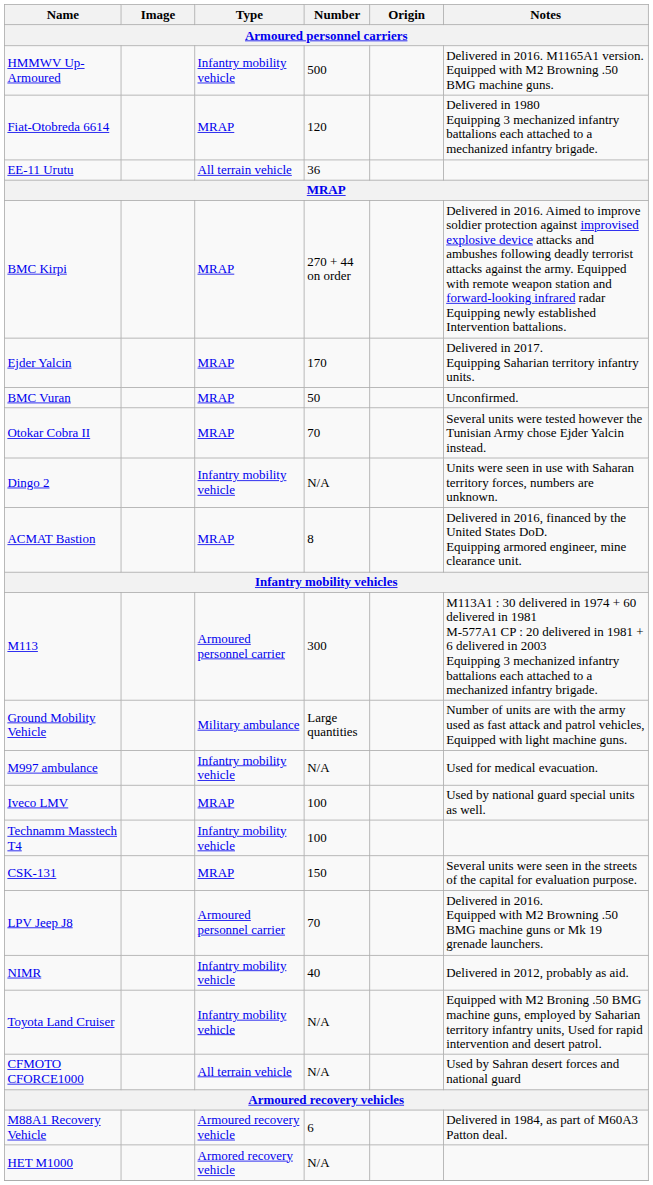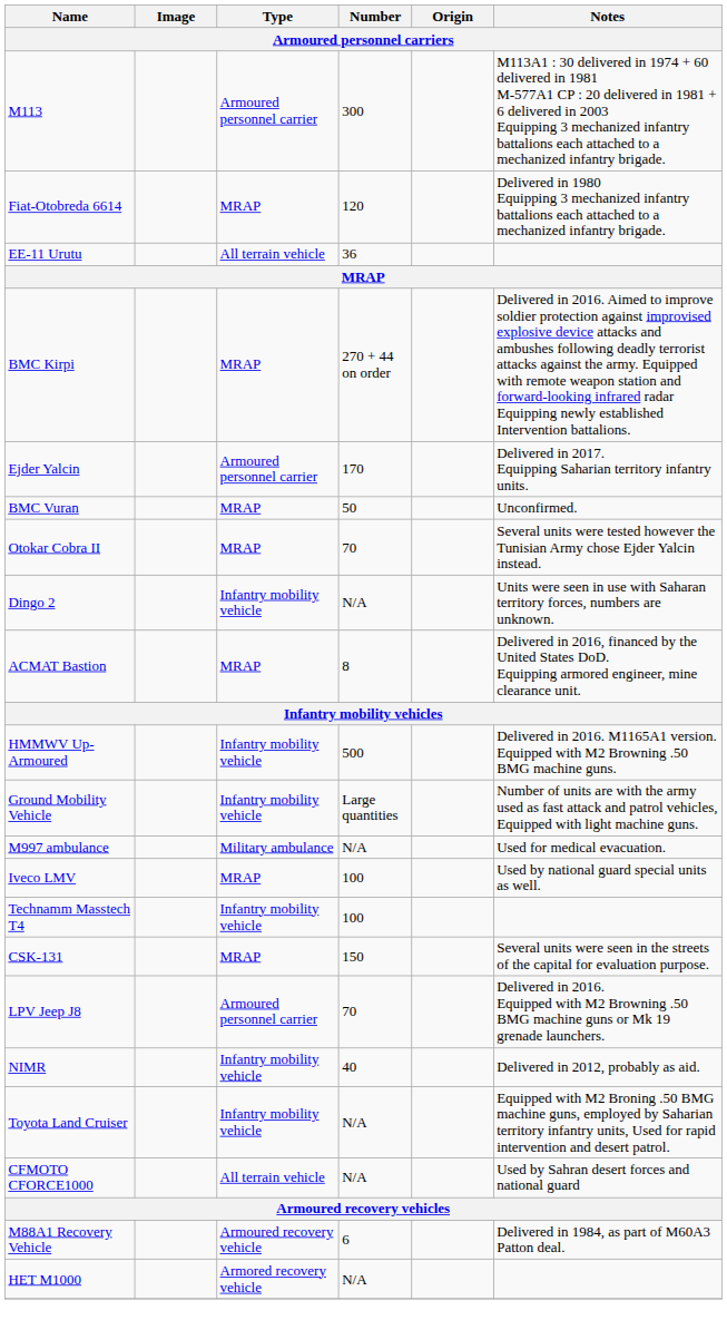 <table class="wikitable" style="width:90%;">
 <tr>
 <th width=16%>Name</th>
 <th width=10%>Image</th>
 <th width=15%>Type</th>
 <th width=9%>Number</th>
 <th width=10%>Origin</th>
 <th width=28%>Notes</th>
 </tr>
 <tr>
 <th colspan="6"><a href='#'>Armoured personnel carriers</a></th>
 </tr>
 <tr>
-<td><a href='#'>HMMWV Up-Armoured</a></td>
+<td><a href='#'>M113</a></td>
 <td></td>
-<td><a href='#'>Infantry mobility vehicle</a></td>
-<td>500</td>
+<td><a href='#'>Armoured personnel carrier</a></td>
+<td>300</td>
 <td></td>
-<td>Delivered in 2016. M1165A1 version.<br>Equipped with M2 Browning .50 BMG machine guns.</td>
+<td>M113A1 : 30 delivered in 1974 + 60 delivered in 1981<br>M-577A1 CP : 20 delivered in 1981 + 6 delivered in 2003<br>Equipping 3 mechanized infantry battalions each attached to a mechanized infantry brigade.</td>
 </tr>
 <tr>
 <td><a href='#'>Fiat-Otobreda 6614</a></td>
 <td></td>
 <td><a href='#'>MRAP</a></td>
 <td>120</td>
 <td></td>
 <td>Delivered in 1980<br>Equipping 3 mechanized infantry battalions each attached to a mechanized infantry brigade.</td>
 </tr>
 <tr>
 <td><a href='#'>EE-11 Urutu</a></td>
 <td></td>
 <td><a href='#'>All terrain vehicle</a></td>
 <td>36</td>
 <td></td>
 </tr>
 <tr>
 <th colspan="6"><a href='#'>MRAP</a></th>
 </tr>
 <tr>
 <td><a href='#'>BMC Kirpi</a></td>
 <td></td>
 <td><a href='#'>MRAP</a></td>
 <td>270 + 44 on order</td>
 <td></td>
 <td>Delivered in 2016. Aimed to improve soldier protection against <a href='#'>improvised explosive device</a> attacks and ambushes following deadly terrorist attacks against the army. Equipped with remote weapon station and <a href='#'>forward-looking infrared</a> radar<br>Equipping newly established Intervention battalions.</td>
 </tr>
 <tr>
 <td><a href='#'>Ejder Yalcin</a></td>
 <td></td>
-<td><a href='#'>MRAP</a></td>
+<td><a href='#'>Armoured personnel carrier</a></td>
 <td>170</td>
 <td></td>
 <td>Delivered in 2017.<br>Equipping Saharian territory infantry units.</td>
 </tr>
 <tr>
 <td><a href='#'>BMC Vuran</a></td>
 <td></td>
 <td><a href='#'>MRAP</a></td>
 <td>50</td>
 <td></td>
 <td>Unconfirmed.</td>
 </tr>
 <tr>
 <td><a href='#'>Otokar Cobra II</a></td>
 <td></td>
 <td><a href='#'>MRAP</a></td>
 <td>70</td>
 <td></td>
 <td>Several units were tested however the Tunisian Army chose Ejder Yalcin instead.</td>
 </tr>
 <tr>
 <td><a href='#'>Dingo 2</a></td>
 <td></td>
 <td><a href='#'>Infantry mobility vehicle</a></td>
 <td>N/A</td>
 <td></td>
 <td>Units were seen in use with Saharan territory forces, numbers are unknown.</td>
 </tr>
 <tr>
 <td><a href='#'>ACMAT Bastion</a></td>
 <td></td>
 <td><a href='#'>MRAP</a></td>
 <td>8</td>
 <td></td>
 <td>Delivered in 2016, financed by the United States DoD.<br>Equipping armored engineer, mine clearance unit.</td>
 </tr>
 <tr>
 <th colspan="6"><a href='#'>Infantry mobility vehicles</a></th>
 </tr>
 <tr>
-<td><a href='#'>M113</a></td>
+<td><a href='#'>HMMWV Up-Armoured</a></td>
 <td></td>
-<td><a href='#'>Armoured personnel carrier</a></td>
-<td>300</td>
+<td><a href='#'>Infantry mobility vehicle</a></td>
+<td>500</td>
 <td></td>
-<td>M113A1 : 30 delivered in 1974 + 60 delivered in 1981<br>M-577A1 CP : 20 delivered in 1981 + 6 delivered in 2003<br>Equipping 3 mechanized infantry battalions each attached to a mechanized infantry brigade.</td>
+<td>Delivered in 2016. M1165A1 version.<br>Equipped with M2 Browning .50 BMG machine guns.</td>
 </tr>
 <tr>
 <td><a href='#'>Ground Mobility Vehicle</a></td>
 <td></td>
-<td><a href='#'>Military ambulance</a></td>
+<td><a href='#'>Infantry mobility vehicle</a></td>
 <td>Large quantities</td>
 <td></td>
 <td>Number of units are with the army used as fast attack and patrol vehicles, Equipped with light machine guns.</td>
 </tr>
 <tr>
 <td><a href='#'>M997 ambulance</a></td>
 <td></td>
-<td><a href='#'>Infantry mobility vehicle</a></td>
+<td><a href='#'>Military ambulance</a></td>
 <td>N/A</td>
 <td></td>
 <td>Used for medical evacuation.</td>
 </tr>
 <tr>
 <td><a href='#'>Iveco LMV</a></td>
 <td></td>
 <td><a href='#'>MRAP</a></td>
 <td>100</td>
 <td></td>
 <td>Used by national guard special units as well.</td>
 </tr>
 <tr>
 <td><a href='#'>Technamm Masstech T4</a></td>
 <td></td>
 <td><a href='#'>Infantry mobility vehicle</a></td>
 <td>100</td>
 <td></td>
 </tr>
 <tr>
 <td><a href='#'>CSK-131</a></td>
 <td></td>
 <td><a href='#'>MRAP</a></td>
 <td>150</td>
 <td></td>
 <td>Several units were seen in the streets of the capital for evaluation purpose.</td>
 </tr>
 <tr>
 <td><a href='#'>LPV Jeep J8</a></td>
 <td></td>
 <td><a href='#'>Armoured personnel carrier</a></td>
 <td>70</td>
 <td> <br>  </td>
 <td>Delivered in 2016.<br>Equipped with M2 Browning .50 BMG machine guns or Mk 19 grenade launchers.</td>
 </tr>
 <tr>
 <td><a href='#'>NIMR</a></td>
 <td></td>
 <td><a href='#'>Infantry mobility vehicle</a></td>
 <td>40</td>
 <td></td>
 <td>Delivered in 2012, probably as aid.</td>
 </tr>
 <tr>
 <td><a href='#'>Toyota Land Cruiser</a></td>
 <td></td>
 <td><a href='#'>Infantry mobility vehicle</a></td>
 <td>N/A</td>
 <td></td>
 <td>Equipped with M2 Broning .50 BMG machine guns, employed by Saharian territory infantry units, Used for rapid intervention and desert patrol.</td>
 </tr>
 <tr>
 <td><a href='#'>CFMOTO CFORCE1000</a></td>
 <td></td>
 <td><a href='#'>All terrain vehicle</a></td>
 <td>N/A</td>
 <td></td>
 <td>Used by Sahran desert forces and national guard</td>
 </tr>
 <tr>
 <th colspan="6"><a href='#'>Armoured recovery vehicles</a></th>
 </tr>
 <tr>
 <td><a href='#'>M88A1 Recovery Vehicle</a></td>
 <td></td>
 <td><a href='#'>Armoured recovery vehicle</a></td>
 <td>6</td>
 <td></td>
 <td>Delivered in 1984, as part of M60A3 Patton deal.</td>
 </tr>
 <tr>
 <td><a href='#'>HET M1000</a></td>
 <td></td>
 <td><a href='#'>Armored recovery vehicle</a></td>
 <td>N/A</td>
 <td></td>
 <td></td>
 </tr>
 <tr>
 </tr>
 </table>
